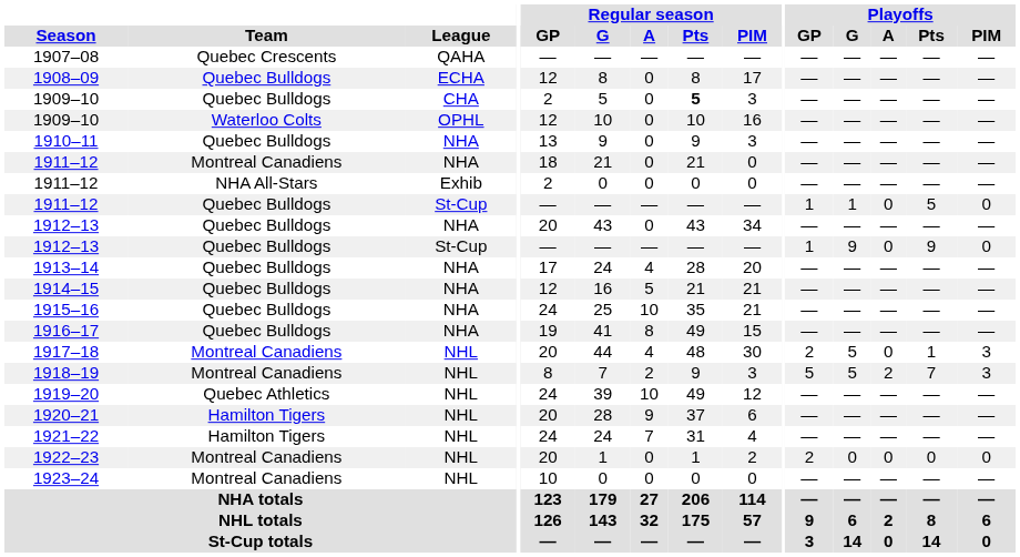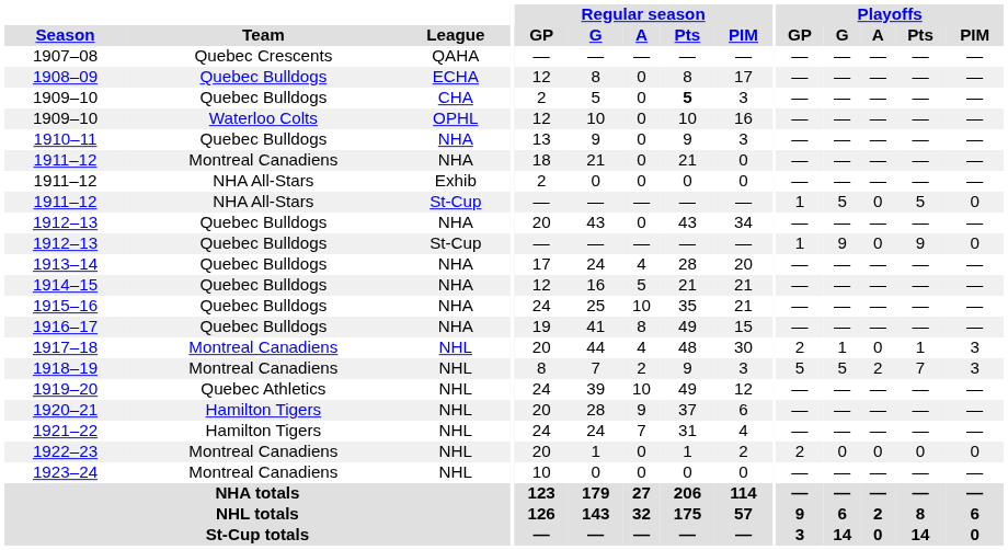 <table border="0" cellpadding="1" cellspacing="0" style="text-align:center; width:60em">
 <tr bgcolor="#e0e0e0">
 <th colspan="3" bgcolor="#ffffff"></th>
 <th rowspan="100" bgcolor="#ffffff"></th>
 <th colspan="5"><a href='#'>Regular season</a></th>
 <th rowspan="100" bgcolor="#ffffff"></th>
 <th colspan="5"><a href='#'>Playoffs</a></th>
 </tr>
 <tr bgcolor="#e0e0e0">
 <th><a href='#'>Season</a></th>
 <th>Team</th>
 <th>League</th>
 <th>GP</th>
 <th><a href='#'>G</a></th>
 <th><a href='#'>A</a></th>
 <th><a href='#'>Pts</a></th>
 <th><a href='#'>PIM</a></th>
 <th>GP</th>
 <th>G</th>
 <th>A</th>
 <th>Pts</th>
 <th>PIM</th>
 </tr>
 <tr>
 <td>1907–08</td>
 <td>Quebec Crescents</td>
 <td>QAHA</td>
 <td>—</td>
 <td>—</td>
 <td>—</td>
 <td>—</td>
 <td>—</td>
 <td>—</td>
 <td>—</td>
 <td>—</td>
 <td>—</td>
 <td>—</td>
 </tr>
 <tr bgcolor="#f0f0f0">
 <td><a href='#'>1908–09</a></td>
 <td><a href='#'>Quebec Bulldogs</a></td>
 <td><a href='#'>ECHA</a></td>
 <td>12</td>
 <td>8</td>
 <td>0</td>
 <td>8</td>
 <td>17</td>
 <td>—</td>
 <td>—</td>
 <td>—</td>
 <td>—</td>
 <td>—</td>
 </tr>
 <tr>
 <td>1909–10</td>
 <td>Quebec Bulldogs</td>
 <td><a href='#'>CHA</a></td>
 <td>2</td>
 <td>5</td>
 <td>0</td>
 <td><strong>5</strong></td>
 <td>3</td>
 <td>—</td>
 <td>—</td>
 <td>—</td>
 <td>—</td>
 <td>—</td>
 </tr>
 <tr bgcolor="#f0f0f0">
 <td>1909–10</td>
 <td><a href='#'>Waterloo Colts</a></td>
 <td><a href='#'>OPHL</a></td>
 <td>12</td>
 <td>10</td>
 <td>0</td>
 <td>10</td>
 <td>16</td>
 <td>—</td>
 <td>—</td>
 <td>—</td>
 <td>—</td>
 <td>—</td>
 </tr>
 <tr>
 <td><a href='#'>1910–11</a></td>
 <td>Quebec Bulldogs</td>
 <td><a href='#'>NHA</a></td>
 <td>13</td>
 <td>9</td>
 <td>0</td>
 <td>9</td>
 <td>3</td>
 <td>—</td>
 <td>—</td>
 <td>—</td>
 <td>—</td>
 <td>—</td>
 </tr>
 <tr bgcolor="#f0f0f0">
 <td><a href='#'>1911–12</a></td>
 <td>Montreal Canadiens</td>
 <td>NHA</td>
 <td>18</td>
 <td>21</td>
 <td>0</td>
 <td>21</td>
 <td>0</td>
 <td>—</td>
 <td>—</td>
 <td>—</td>
 <td>—</td>
 <td>—</td>
 </tr>
 <tr>
 <td>1911–12</td>
 <td>NHA All-Stars</td>
 <td>Exhib</td>
 <td>2</td>
 <td>0</td>
 <td>0</td>
 <td>0</td>
 <td>0</td>
 <td>—</td>
 <td>—</td>
 <td>—</td>
 <td>—</td>
 <td>—</td>
 </tr>
 <tr bgcolor="#f0f0f0">
 <td><a href='#'>1911–12</a></td>
-<td>Quebec Bulldogs</td>
+<td>NHA All-Stars</td>
 <td><a href='#'>St-Cup</a></td>
 <td>—</td>
 <td>—</td>
 <td>—</td>
 <td>—</td>
 <td>—</td>
 <td>1</td>
-<td>1</td>
+<td>5</td>
 <td>0</td>
 <td>5</td>
 <td>0</td>
 </tr>
 <tr>
 <td><a href='#'>1912–13</a></td>
 <td>Quebec Bulldogs</td>
 <td>NHA</td>
 <td>20</td>
 <td>43</td>
 <td>0</td>
 <td>43</td>
 <td>34</td>
 <td>—</td>
 <td>—</td>
 <td>—</td>
 <td>—</td>
 <td>—</td>
 </tr>
 <tr bgcolor="#f0f0f0">
 <td><a href='#'>1912–13</a></td>
 <td>Quebec Bulldogs</td>
 <td>St-Cup</td>
 <td>—</td>
 <td>—</td>
 <td>—</td>
 <td>—</td>
 <td>—</td>
 <td>1</td>
 <td>9</td>
 <td>0</td>
 <td>9</td>
 <td>0</td>
 </tr>
 <tr>
 <td><a href='#'>1913–14</a></td>
 <td>Quebec Bulldogs</td>
 <td>NHA</td>
 <td>17</td>
 <td>24</td>
 <td>4</td>
 <td>28</td>
 <td>20</td>
 <td>—</td>
 <td>—</td>
 <td>—</td>
 <td>—</td>
 <td>—</td>
 </tr>
 <tr bgcolor="#f0f0f0">
 <td><a href='#'>1914–15</a></td>
 <td>Quebec Bulldogs</td>
 <td>NHA</td>
 <td>12</td>
 <td>16</td>
 <td>5</td>
 <td>21</td>
 <td>21</td>
 <td>—</td>
 <td>—</td>
 <td>—</td>
 <td>—</td>
 <td>—</td>
 </tr>
 <tr>
 <td><a href='#'>1915–16</a></td>
 <td>Quebec Bulldogs</td>
 <td>NHA</td>
 <td>24</td>
 <td>25</td>
 <td>10</td>
 <td>35</td>
 <td>21</td>
 <td>—</td>
 <td>—</td>
 <td>—</td>
 <td>—</td>
 <td>—</td>
 </tr>
 <tr bgcolor="#f0f0f0">
 <td><a href='#'>1916–17</a></td>
 <td>Quebec Bulldogs</td>
 <td>NHA</td>
 <td>19</td>
 <td>41</td>
 <td>8</td>
 <td>49</td>
 <td>15</td>
 <td>—</td>
 <td>—</td>
 <td>—</td>
 <td>—</td>
 <td>—</td>
 </tr>
 <tr>
 <td><a href='#'>1917–18</a></td>
 <td><a href='#'>Montreal Canadiens</a></td>
 <td><a href='#'>NHL</a></td>
 <td>20</td>
 <td>44</td>
 <td>4</td>
 <td>48</td>
 <td>30</td>
 <td>2</td>
-<td>5</td>
+<td>1</td>
 <td>0</td>
 <td>1</td>
 <td>3</td>
 </tr>
 <tr bgcolor="#f0f0f0">
 <td><a href='#'>1918–19</a></td>
 <td>Montreal Canadiens</td>
 <td>NHL</td>
 <td>8</td>
 <td>7</td>
 <td>2</td>
 <td>9</td>
 <td>3</td>
 <td>5</td>
 <td>5</td>
 <td>2</td>
 <td>7</td>
 <td>3</td>
 </tr>
 <tr>
 <td><a href='#'>1919–20</a></td>
 <td>Quebec Athletics</td>
 <td>NHL</td>
 <td>24</td>
 <td>39</td>
 <td>10</td>
 <td>49</td>
 <td>12</td>
 <td>—</td>
 <td>—</td>
 <td>—</td>
 <td>—</td>
 <td>—</td>
 </tr>
 <tr bgcolor="#f0f0f0">
 <td><a href='#'>1920–21</a></td>
 <td><a href='#'>Hamilton Tigers</a></td>
 <td>NHL</td>
 <td>20</td>
 <td>28</td>
 <td>9</td>
 <td>37</td>
 <td>6</td>
 <td>—</td>
 <td>—</td>
 <td>—</td>
 <td>—</td>
 <td>—</td>
 </tr>
 <tr>
 <td><a href='#'>1921–22</a></td>
 <td>Hamilton Tigers</td>
 <td>NHL</td>
 <td>24</td>
 <td>24</td>
 <td>7</td>
 <td>31</td>
 <td>4</td>
 <td>—</td>
 <td>—</td>
 <td>—</td>
 <td>—</td>
 <td>—</td>
 </tr>
 <tr bgcolor="#f0f0f0">
 <td><a href='#'>1922–23</a></td>
 <td>Montreal Canadiens</td>
 <td>NHL</td>
 <td>20</td>
 <td>1</td>
 <td>0</td>
 <td>1</td>
 <td>2</td>
 <td>2</td>
 <td>0</td>
 <td>0</td>
 <td>0</td>
 <td>0</td>
 </tr>
 <tr>
 <td><a href='#'>1923–24</a></td>
 <td>Montreal Canadiens</td>
 <td>NHL</td>
 <td>10</td>
 <td>0</td>
 <td>0</td>
 <td>0</td>
 <td>0</td>
 <td>—</td>
 <td>—</td>
 <td>—</td>
 <td>—</td>
 <td>—</td>
 </tr>
 <tr bgcolor="#e0e0e0">
 <th colspan="3">NHA totals</th>
 <th>123</th>
 <th>179</th>
 <th>27</th>
 <th>206</th>
 <th>114</th>
 <th>—</th>
 <th>—</th>
 <th>—</th>
 <th>—</th>
 <th>—</th>
 </tr>
 <tr bgcolor="#e0e0e0">
 <th colspan="3">NHL totals</th>
 <th>126</th>
 <th>143</th>
 <th>32</th>
 <th>175</th>
 <th>57</th>
 <th>9</th>
 <th>6</th>
 <th>2</th>
 <th>8</th>
 <th>6</th>
 </tr>
 <tr bgcolor="#e0e0e0">
 <th colspan="3">St-Cup totals</th>
 <th>—</th>
 <th>—</th>
 <th>—</th>
 <th>—</th>
 <th>—</th>
 <th>3</th>
 <th>14</th>
 <th>0</th>
 <th>14</th>
 <th>0</th>
 </tr>
 </table>
